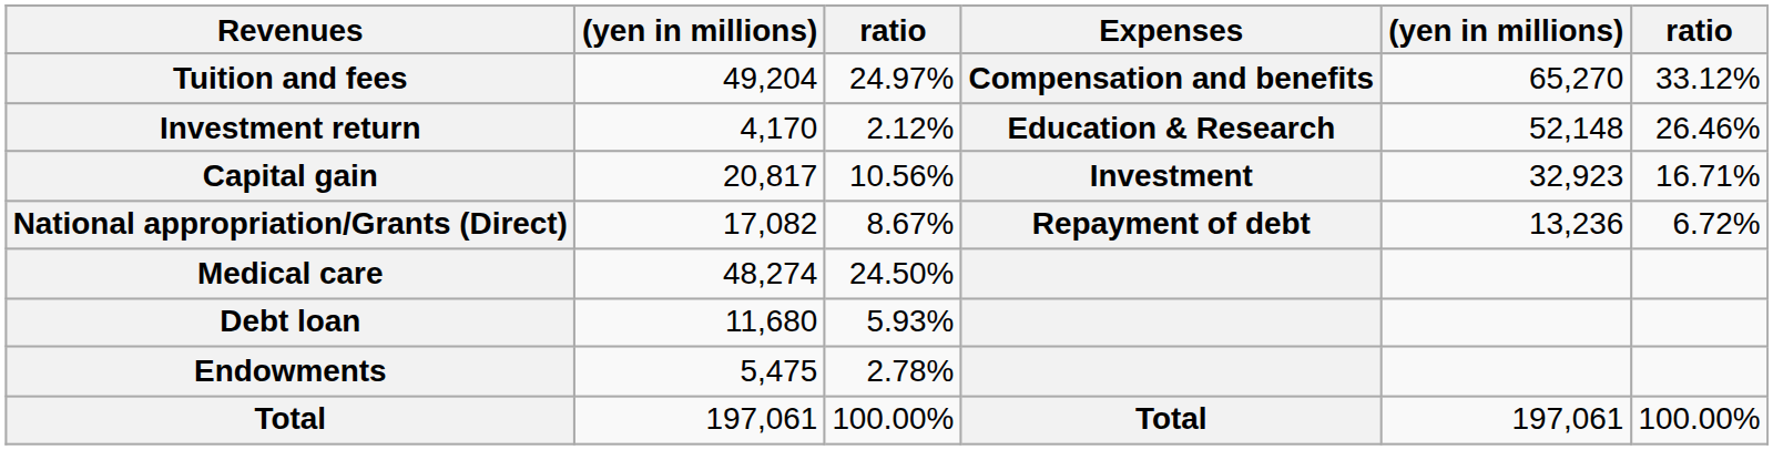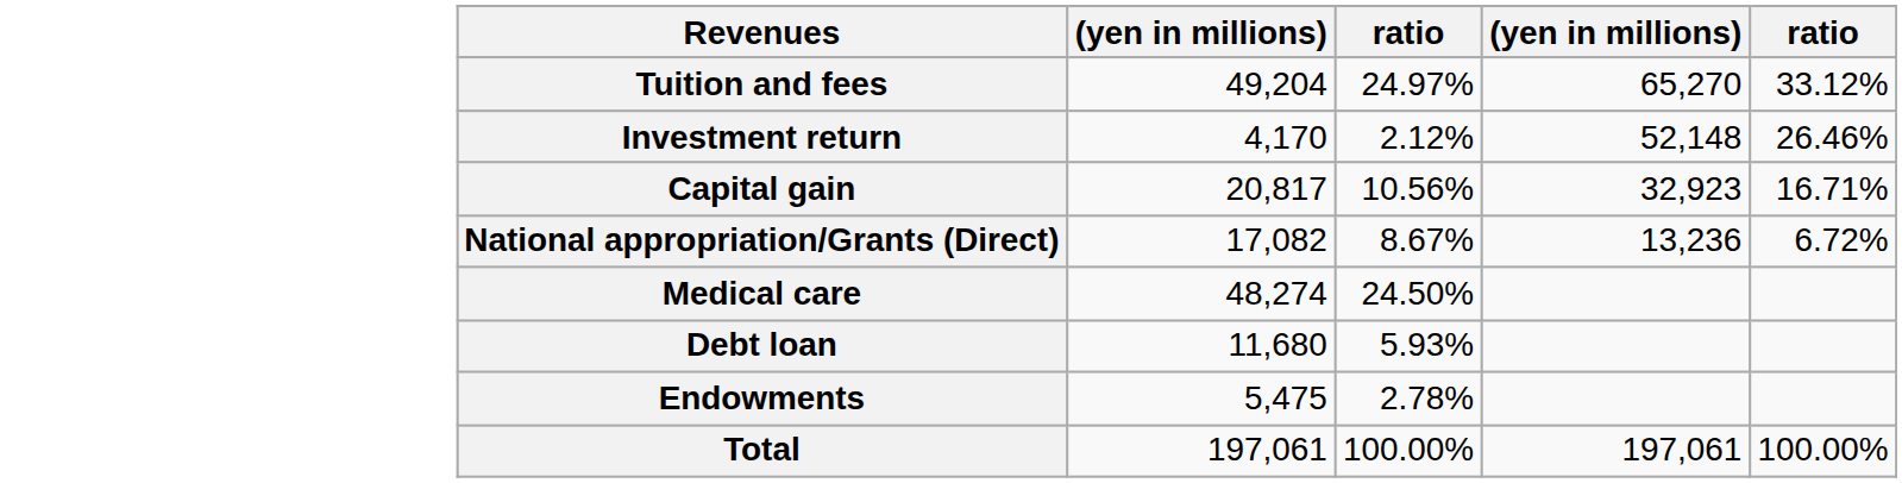 <table style="text-align:center; float:right; font-size:85%; margin-left:2em; margin:auto;" class="wikitable">
 <tr>
 <th>Revenues</th>
 <th>(yen in millions)</th>
 <th>ratio</th>
-<th>Expenses</th>
 <th>(yen in millions)</th>
 <th>ratio</th>
 </tr>
 <tr>
 <th>Tuition and fees</th>
 <td style="text-align:right">49,204</td>
 <td style="text-align:right">24.97%</td>
-<th>Compensation and benefits</th>
 <td style="text-align:right">65,270</td>
 <td style="text-align:right">33.12%</td>
 </tr>
 <tr>
 <th>Investment return</th>
 <td style="text-align:right">4,170</td>
 <td style="text-align:right">2.12%</td>
-<th>Education & Research</th>
 <td style="text-align:right">52,148</td>
 <td style="text-align:right">26.46%</td>
 </tr>
 <tr>
 <th>Capital gain</th>
 <td style="text-align:right">20,817</td>
 <td style="text-align:right">10.56%</td>
-<th>Investment</th>
 <td style="text-align:right">32,923</td>
 <td style="text-align:right">16.71%</td>
 </tr>
 <tr>
 <th>National appropriation/Grants (Direct)</th>
 <td style="text-align:right">17,082</td>
 <td style="text-align:right">8.67%</td>
-<th>Repayment of debt</th>
 <td style="text-align:right">13,236</td>
 <td style="text-align:right">6.72%</td>
 </tr>
 <tr>
 <th>Medical care</th>
 <td style="text-align:right">48,274</td>
 <td style="text-align:right">24.50%</td>
-<th></th>
 <td style="text-align:right"></td>
 <td style="text-align:right"></td>
 </tr>
 <tr>
 <th>Debt loan</th>
 <td style="text-align:right">11,680</td>
 <td style="text-align:right">5.93%</td>
-<th></th>
 <td style="text-align:right"></td>
 <td style="text-align:right"></td>
 </tr>
 <tr>
 <th>Endowments</th>
 <td style="text-align:right">5,475</td>
 <td style="text-align:right">2.78%</td>
-<th></th>
 <td style="text-align:right"></td>
 <td style="text-align:right"></td>
 </tr>
 <tr>
 <th>Total</th>
 <td style="text-align:right">197,061</td>
 <td style="text-align:right">100.00%</td>
-<th>Total</th>
 <td style="text-align:right">197,061</td>
 <td style="text-align:right">100.00%</td>
 </tr>
 </table>
